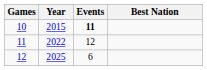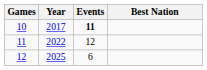 <table class=wikitable>
 <tr>
 <th width=50>Games</th>
 <th width=50>Year</th>
 <th width=50>Events</th>
 <th width=150>Best Nation</th>
 </tr>
 <tr>
 <td align=center><a href='#'>10</a></td>
-<td align=center><a href='#'>2015</a></td>
+<td align=center><a href='#'>2017</a></td>
 <td align=center><strong>11</strong></td>
 <td></td>
 </tr>
 <tr>
 <td align=center><a href='#'>11</a></td>
 <td align=center><a href='#'>2022</a></td>
 <td align=center>12</td>
 <td></td>
 </tr>
 <tr>
 <td align=center><a href='#'>12</a></td>
 <td align=center><a href='#'>2025</a></td>
 <td align=center>6</td>
 <td></td>
 </tr>
 </table>
